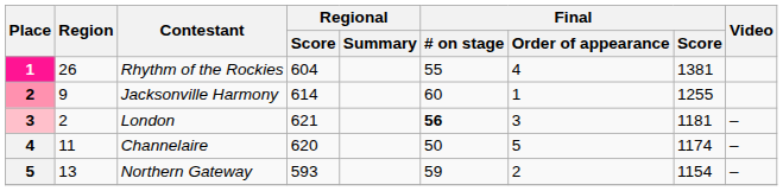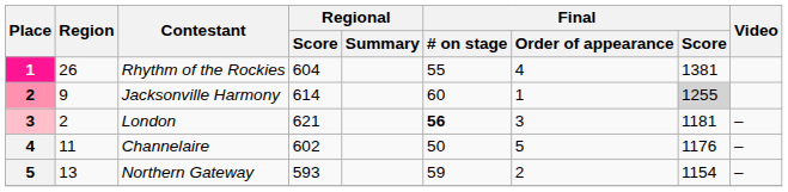 <table class="wikitable sortable">
 <tr>
 <th scope="col" rowspan="2">Place</th>
 <th scope="col" rowspan="2">Region</th>
 <th scope="col" rowspan="2">Contestant</th>
 <th colspan="2" scope="col">Regional</th>
 <th colspan="3">Final</th>
 <th rowspan="2" scope="col" class="unsortable">Video</th>
 </tr>
 <tr>
 <th scope="col">Score</th>
 <th scope="col" class="unsortable">Summary</th>
 <th># on stage</th>
 <th scope="col">Order of appearance</th>
 <th scope="col">Score</th>
 </tr>
 <tr>
 <th scope="row" style="background: #FF1493; color:#fff;">1</th>
 <td>26</td>
 <td><em>Rhythm of the Rockies</em></td>
 <td>604</td>
 <td></td>
 <td>55</td>
 <td>4</td>
 <td>1381</td>
 <td></td>
 </tr>
 <tr>
 <th scope="row" style="background: #FF91AF;">2</th>
 <td>9</td>
 <td><em>Jacksonville Harmony</em></td>
 <td>614</td>
 <td></td>
 <td>60</td>
 <td>1</td>
-<td>1255</td>
+<td style="background: lightgrey;">1255</td>
 <td></td>
 </tr>
 <tr>
 <th scope="row" style="background: pink;">3</th>
 <td>2</td>
 <td><em>London</em></td>
 <td>621</td>
 <td></td>
 <td><strong>56</strong></td>
 <td>3</td>
 <td>1181</td>
 <td>–</td>
 </tr>
 <tr>
 <th>4</th>
 <td>11</td>
 <td><em>Channelaire</em></td>
-<td>620</td>
+<td>602</td>
 <td></td>
 <td>50</td>
 <td>5</td>
-<td>1174</td>
+<td>1176</td>
 <td>–</td>
 </tr>
 <tr>
 <th>5</th>
 <td>13</td>
 <td><em>Northern Gateway</em></td>
 <td>593</td>
 <td></td>
 <td>59</td>
 <td>2</td>
 <td>1154</td>
 <td>–</td>
 </tr>
 <tr>
 </tr>
 </table>
